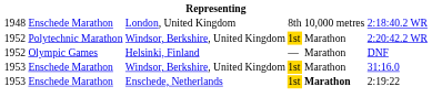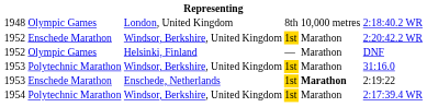 <table>
 <tr>
 <th colspan="6">Representing </th>
 </tr>
 <tr>
 <td>1948</td>
-<td><a href='#'>Enschede Marathon</a></td>
+<td><a href='#'>Olympic Games</a></td>
 <td><a href='#'>London</a>, United Kingdom</td>
 <td>8th</td>
 <td>10,000 metres</td>
 <td><a href='#'>2:18:40.2 WR</a></td>
 </tr>
 <tr>
 <td>1952</td>
-<td><a href='#'>Polytechnic Marathon</a></td>
+<td><a href='#'>Enschede Marathon</a></td>
 <td><a href='#'>Windsor, Berkshire</a>, United Kingdom</td>
 <td bgcolor="gold">1st</td>
 <td>Marathon</td>
 <td><a href='#'>2:20:42.2 WR</a></td>
 </tr>
 <tr>
 <td>1952</td>
 <td><a href='#'>Olympic Games</a></td>
 <td><a href='#'>Helsinki, Finland</a></td>
 <td>—</td>
 <td>Marathon</td>
 <td><a href='#'>DNF</a></td>
 </tr>
 <tr>
 <td>1953</td>
-<td><a href='#'>Enschede Marathon</a></td>
+<td><a href='#'>Polytechnic Marathon</a></td>
 <td><a href='#'>Windsor, Berkshire</a>, United Kingdom</td>
 <td bgcolor="gold">1st</td>
 <td>Marathon</td>
 <td><a href='#'>31:16.0</a></td>
 </tr>
 <tr>
 <td>1953</td>
 <td><a href='#'>Enschede Marathon</a></td>
 <td><a href='#'>Enschede, Netherlands</a></td>
 <td bgcolor="gold">1st</td>
 <td><strong>Marathon</strong></td>
 <td>2:19:22</td>
 </tr>
+<tr>
+<td>1954</td>
+<td><a href='#'>Polytechnic Marathon</a></td>
+<td><a href='#'>Windsor, Berkshire</a>, United Kingdom</td>
+<td bgcolor="gold">1st</td>
+<td>Marathon</td>
+<td><a href='#'>2:17:39.4 WR</a></td>
+</tr>
 </table>
